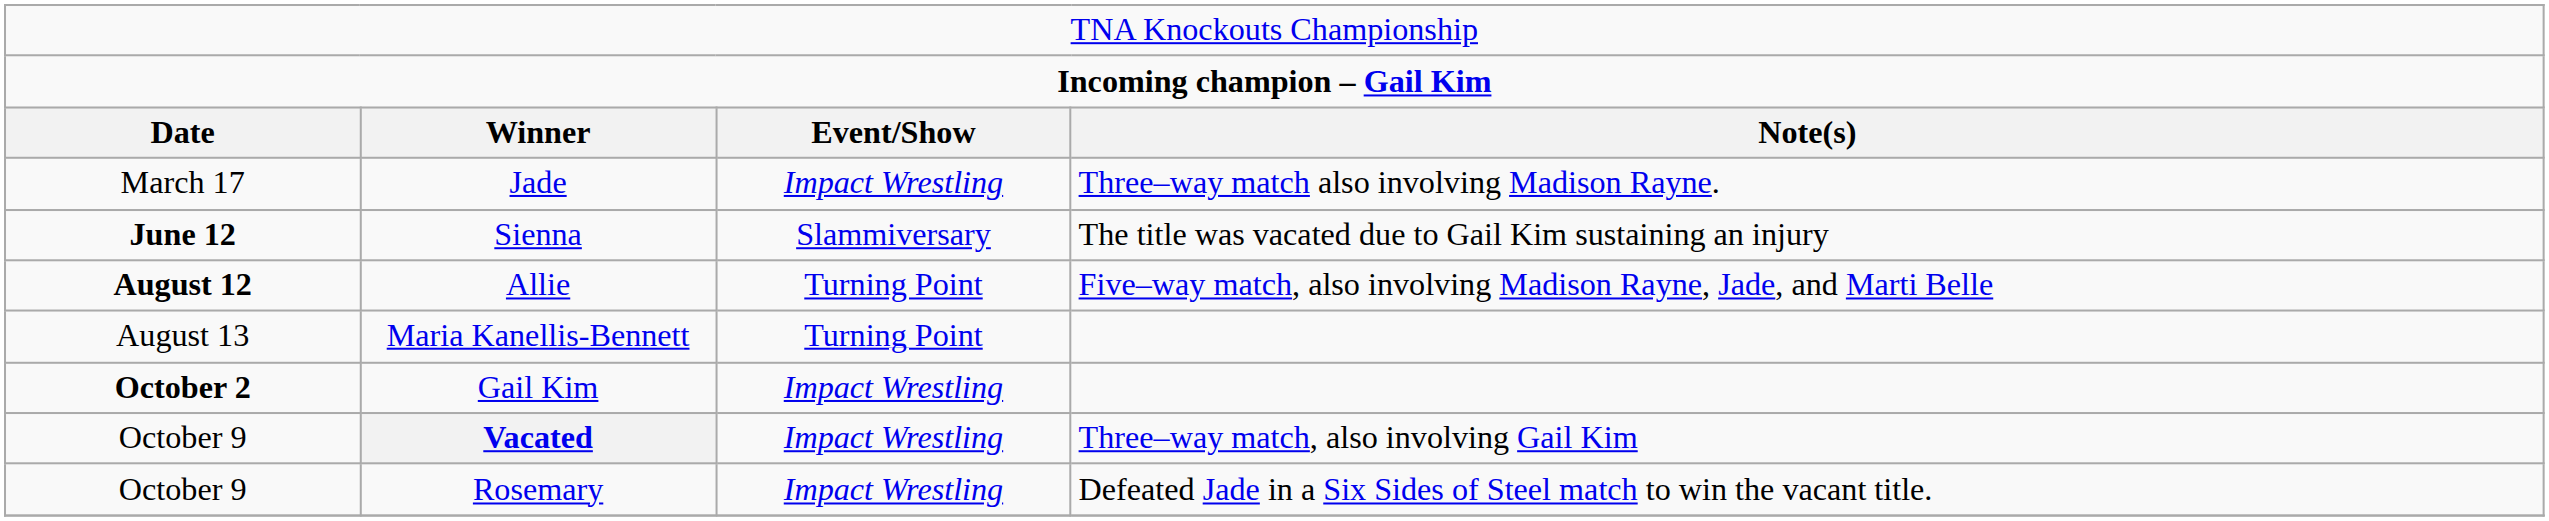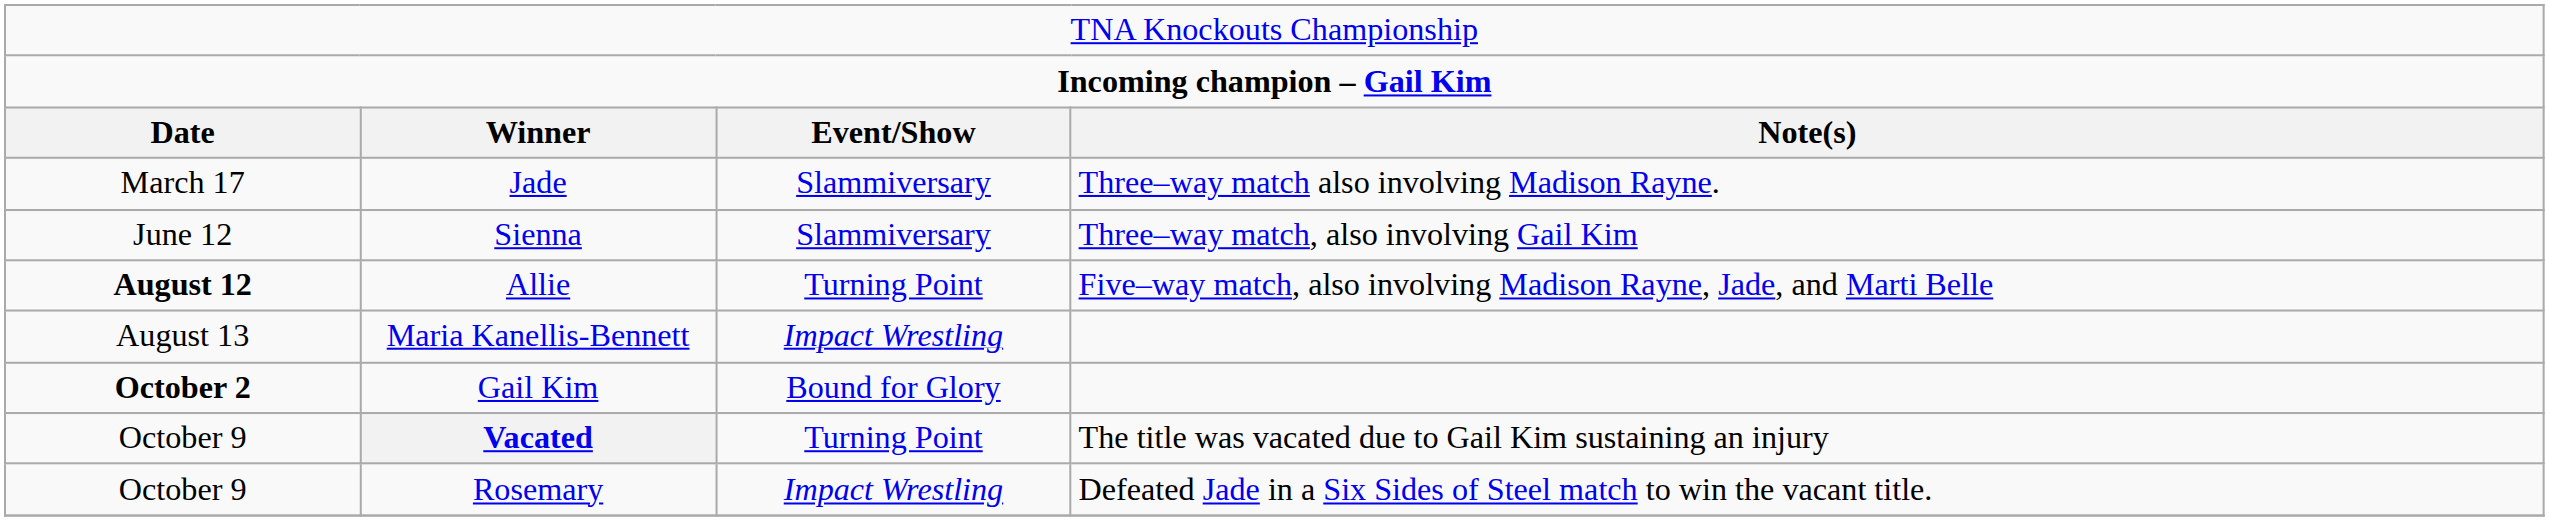 <table class="wikitable" style="text-align:center; width:100%;">
 <tr>
 <td colspan="5"><a href='#'>TNA Knockouts Championship</a></td>
 </tr>
 <tr>
 <td colspan="5"><strong>Incoming champion – <a href='#'>Gail Kim</a></strong></td>
 </tr>
 <tr>
 <th width=14%>Date</th>
 <th width=14%>Winner</th>
 <th width=14%>Event/Show</th>
 <th width=58%>Note(s)</th>
 </tr>
 <tr>
 <td>March 17<br></td>
 <td><a href='#'>Jade</a></td>
-<td><em><a href='#'>Impact Wrestling</a></em></td>
+<td><a href='#'>Slammiversary</a></td>
 <td align=left><a href='#'>Three–way match</a> also involving <a href='#'>Madison Rayne</a>.</td>
 </tr>
 <tr>
-<td><strong>June 12</strong></td>
+<td>June 12</td>
 <td><a href='#'>Sienna</a></td>
 <td><a href='#'>Slammiversary</a></td>
-<td align=left>The title was vacated due to Gail Kim sustaining an injury</td>
+<td align=left><a href='#'>Three–way match</a>, also involving <a href='#'>Gail Kim</a></td>
 </tr>
 <tr>
 <td><strong>August 12</strong></td>
 <td><a href='#'>Allie</a></td>
 <td><a href='#'>Turning Point</a></td>
 <td align=left><a href='#'>Five–way match</a>, also involving <a href='#'>Madison Rayne</a>, <a href='#'>Jade</a>, and <a href='#'>Marti Belle</a></td>
 </tr>
 <tr>
 <td>August 13<br></td>
 <td><a href='#'>Maria Kanellis-Bennett</a></td>
-<td><a href='#'>Turning Point</a></td>
+<td><em><a href='#'>Impact Wrestling</a></em></td>
 <td></td>
 </tr>
 <tr>
 <td><strong>October 2</strong></td>
 <td><a href='#'>Gail Kim</a></td>
-<td><em><a href='#'>Impact Wrestling</a></em></td>
+<td><a href='#'>Bound for Glory</a></td>
 <td align=left></td>
 </tr>
 <tr>
 <td>October 9</td>
 <th><a href='#'>Vacated</a></th>
-<td><em><a href='#'>Impact Wrestling</a></em></td>
-<td align=left><a href='#'>Three–way match</a>, also involving <a href='#'>Gail Kim</a></td>
+<td><a href='#'>Turning Point</a></td>
+<td align=left>The title was vacated due to Gail Kim sustaining an injury</td>
 </tr>
 <tr>
 <td>October 9<br></td>
 <td><a href='#'>Rosemary</a></td>
 <td><em><a href='#'>Impact Wrestling</a></em></td>
 <td align=left>Defeated <a href='#'>Jade</a> in a <a href='#'>Six Sides of Steel match</a> to win the vacant title.</td>
 </tr>
 <tr>
 </tr>
 </table>
